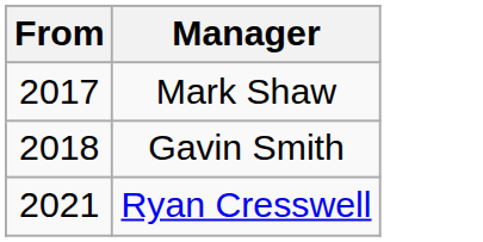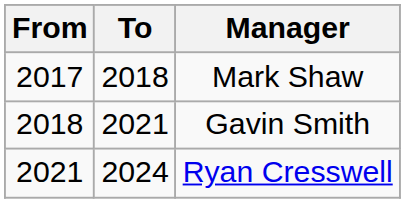 <table class="wikitable" style="text-align: center">
 <tr>
 <th>From</th>
+<th>To</th>
 <th>Manager</th>
 </tr>
 <tr>
 <td>2017</td>
+<td>2018</td>
 <td>Mark Shaw</td>
 </tr>
 <tr>
 <td>2018</td>
+<td>2021</td>
 <td>Gavin Smith</td>
 </tr>
 <tr>
 <td>2021</td>
+<td>2024</td>
 <td><a href='#'>Ryan Cresswell</a></td>
 </tr>
 </table>
